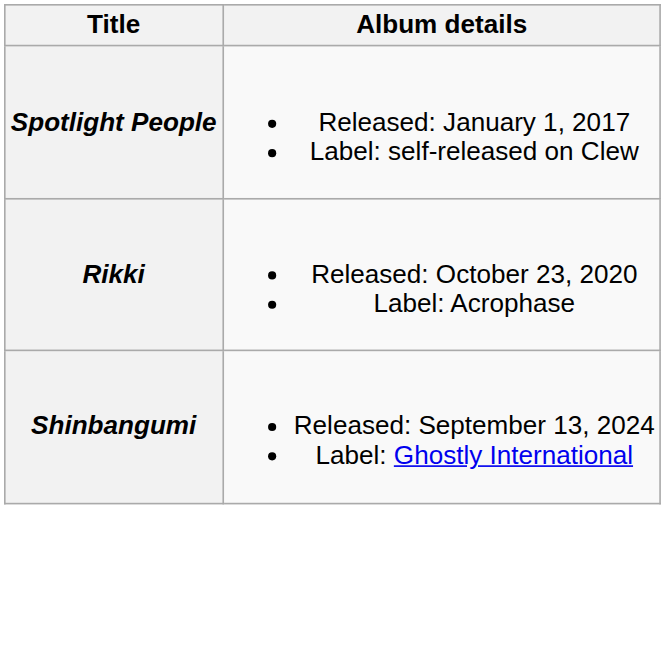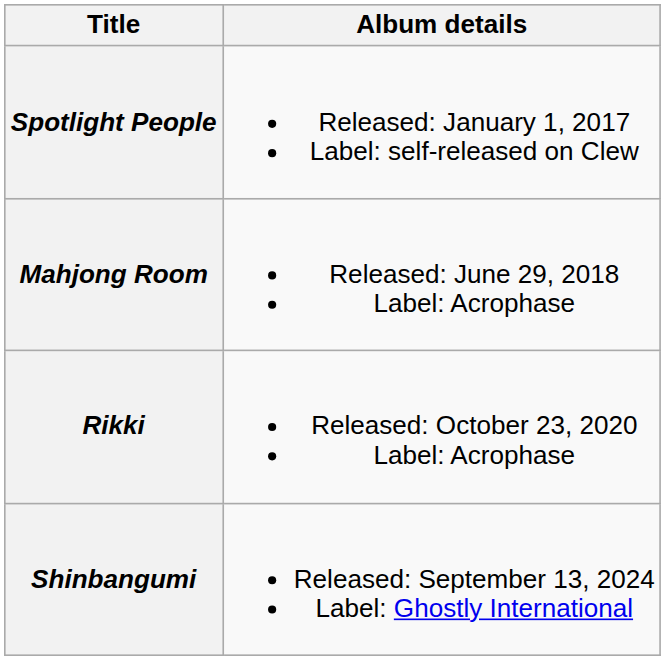 <table class="wikitable plainrowheaders" style="text-align:center;">
 <tr>
 <th scope="col">Title</th>
 <th scope="col">Album details</th>
 </tr>
 <tr>
 <th scope="row"><em>Spotlight People</em></th>
 <td><br><ul><li>Released: January 1, 2017</li><li>Label: self-released on Clew</li></ul></td>
 </tr>
 <tr>
+<th scope="row"><em>Mahjong Room</em></th>
+<td><br><ul><li>Released: June 29, 2018</li><li>Label: Acrophase</li></ul></td>
+</tr>
+<tr>
 <th scope="row"><em>Rikki</em></th>
 <td><br><ul><li>Released: October 23, 2020</li><li>Label: Acrophase</li></ul></td>
 </tr>
 <tr>
 <th scope="row"><em>Shinbangumi</em></th>
 <td><br><ul><li>Released: September 13, 2024</li><li>Label: <a href='#'>Ghostly International</a></li></ul></td>
 </tr>
 </table>
